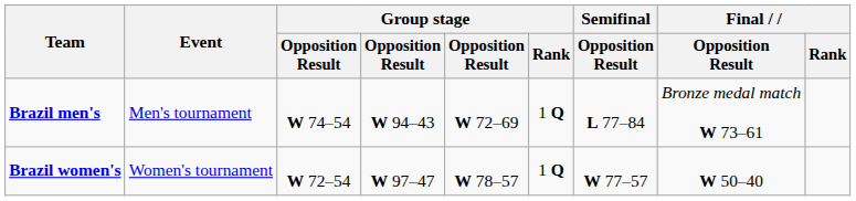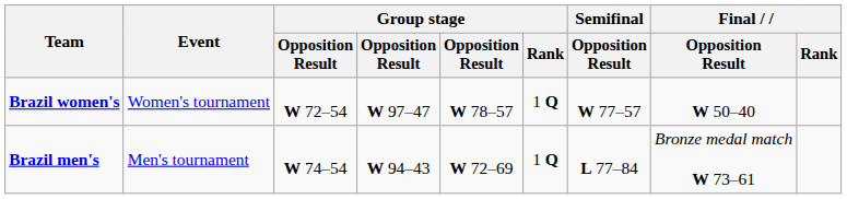 <table class=wikitable style=font-size:90%;text-align:center>
 <tr>
 <th rowspan=2>Team</th>
 <th rowspan=2>Event</th>
 <th colspan=4>Group stage</th>
 <th>Semifinal</th>
 <th colspan=2>Final /  / </th>
 </tr>
 <tr style=font-size:95%>
 <th>Opposition<br>Result</th>
 <th>Opposition<br>Result</th>
 <th>Opposition<br>Result</th>
 <th>Rank</th>
 <th>Opposition<br>Result</th>
 <th>Opposition<br>Result</th>
 <th>Rank</th>
 </tr>
 <tr>
+<td align=left><strong><a href='#'>Brazil women's</a></strong></td>
+<td align=left><a href='#'>Women's tournament</a></td>
+<td><br><strong>W</strong> 72–54</td>
+<td><br><strong>W</strong> 97–47</td>
+<td><br><strong>W</strong> 78–57</td>
+<td>1 <strong>Q</strong></td>
+<td><br><strong>W</strong> 77–57</td>
+<td><br><strong>W</strong> 50–40</td>
+<td></td>
+</tr>
+<tr>
 <td align=left><strong><a href='#'>Brazil men's</a></strong></td>
 <td align=left><a href='#'>Men's tournament</a></td>
 <td><br><strong>W</strong> 74–54</td>
 <td><br><strong>W</strong> 94–43</td>
 <td><br><strong>W</strong> 72–69</td>
 <td>1 <strong>Q</strong></td>
 <td><br><strong>L</strong> 77–84</td>
 <td><em>Bronze medal match</em><br><br><strong>W</strong> 73–61</td>
 <td></td>
 </tr>
-<tr>
-<td align=left><strong><a href='#'>Brazil women's</a></strong></td>
-<td align=left><a href='#'>Women's tournament</a></td>
-<td><br><strong>W</strong> 72–54</td>
-<td><br><strong>W</strong> 97–47</td>
-<td><br><strong>W</strong> 78–57</td>
-<td>1 <strong>Q</strong></td>
-<td><br><strong>W</strong> 77–57</td>
-<td><br><strong>W</strong> 50–40</td>
-<td></td>
-</tr>
 </table>
